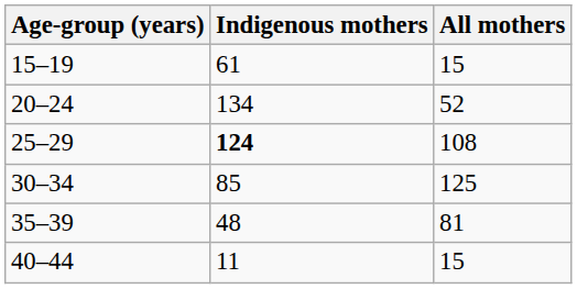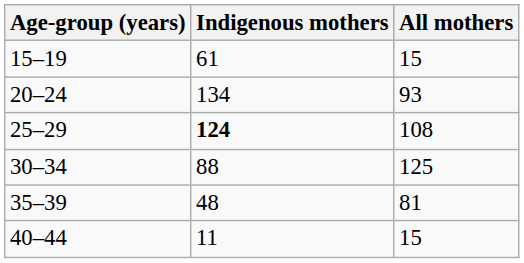 <table class="wikitable">
 <tr>
 <th>Age-group (years)</th>
 <th>Indigenous mothers</th>
 <th>All mothers</th>
 </tr>
 <tr>
 <td>15–19</td>
 <td>61</td>
 <td>15</td>
 </tr>
 <tr>
 <td>20–24</td>
 <td>134</td>
-<td>52</td>
+<td>93</td>
 </tr>
 <tr>
 <td>25–29</td>
 <td><strong>124</strong></td>
 <td>108</td>
 </tr>
 <tr>
 <td>30–34</td>
-<td>85</td>
+<td>88</td>
 <td>125</td>
 </tr>
 <tr>
 <td>35–39</td>
 <td>48</td>
 <td>81</td>
 </tr>
 <tr>
 <td>40–44</td>
 <td>11</td>
 <td>15</td>
 </tr>
 </table>
